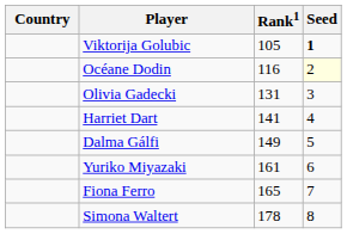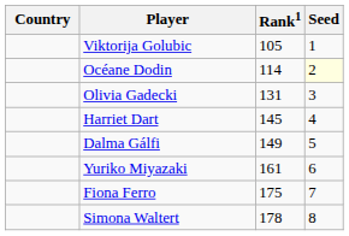 <table class="sortable wikitable">
 <tr>
 <th width="70">Country</th>
 <th width="175">Player</th>
 <th>Rank<sup>1</sup></th>
 <th>Seed</th>
 </tr>
 <tr>
 <td></td>
 <td><a href='#'>Viktorija Golubic</a></td>
 <td>105</td>
-<td><strong>1</strong></td>
+<td>1</td>
 </tr>
 <tr>
 <td></td>
 <td><a href='#'>Océane Dodin</a></td>
-<td>116</td>
+<td>114</td>
 <td style="background: lightyellow;">2</td>
 </tr>
 <tr>
 <td></td>
 <td><a href='#'>Olivia Gadecki</a></td>
 <td>131</td>
 <td>3</td>
 </tr>
 <tr>
 <td></td>
 <td><a href='#'>Harriet Dart</a></td>
-<td>141</td>
+<td>145</td>
 <td>4</td>
 </tr>
 <tr>
 <td></td>
 <td><a href='#'>Dalma Gálfi</a></td>
 <td>149</td>
 <td>5</td>
 </tr>
 <tr>
 <td></td>
 <td><a href='#'>Yuriko Miyazaki</a></td>
 <td>161</td>
 <td>6</td>
 </tr>
 <tr>
 <td></td>
 <td><a href='#'>Fiona Ferro</a></td>
-<td>165</td>
+<td>175</td>
 <td>7</td>
 </tr>
 <tr>
 <td></td>
 <td><a href='#'>Simona Waltert</a></td>
 <td>178</td>
 <td>8</td>
 </tr>
 </table>
